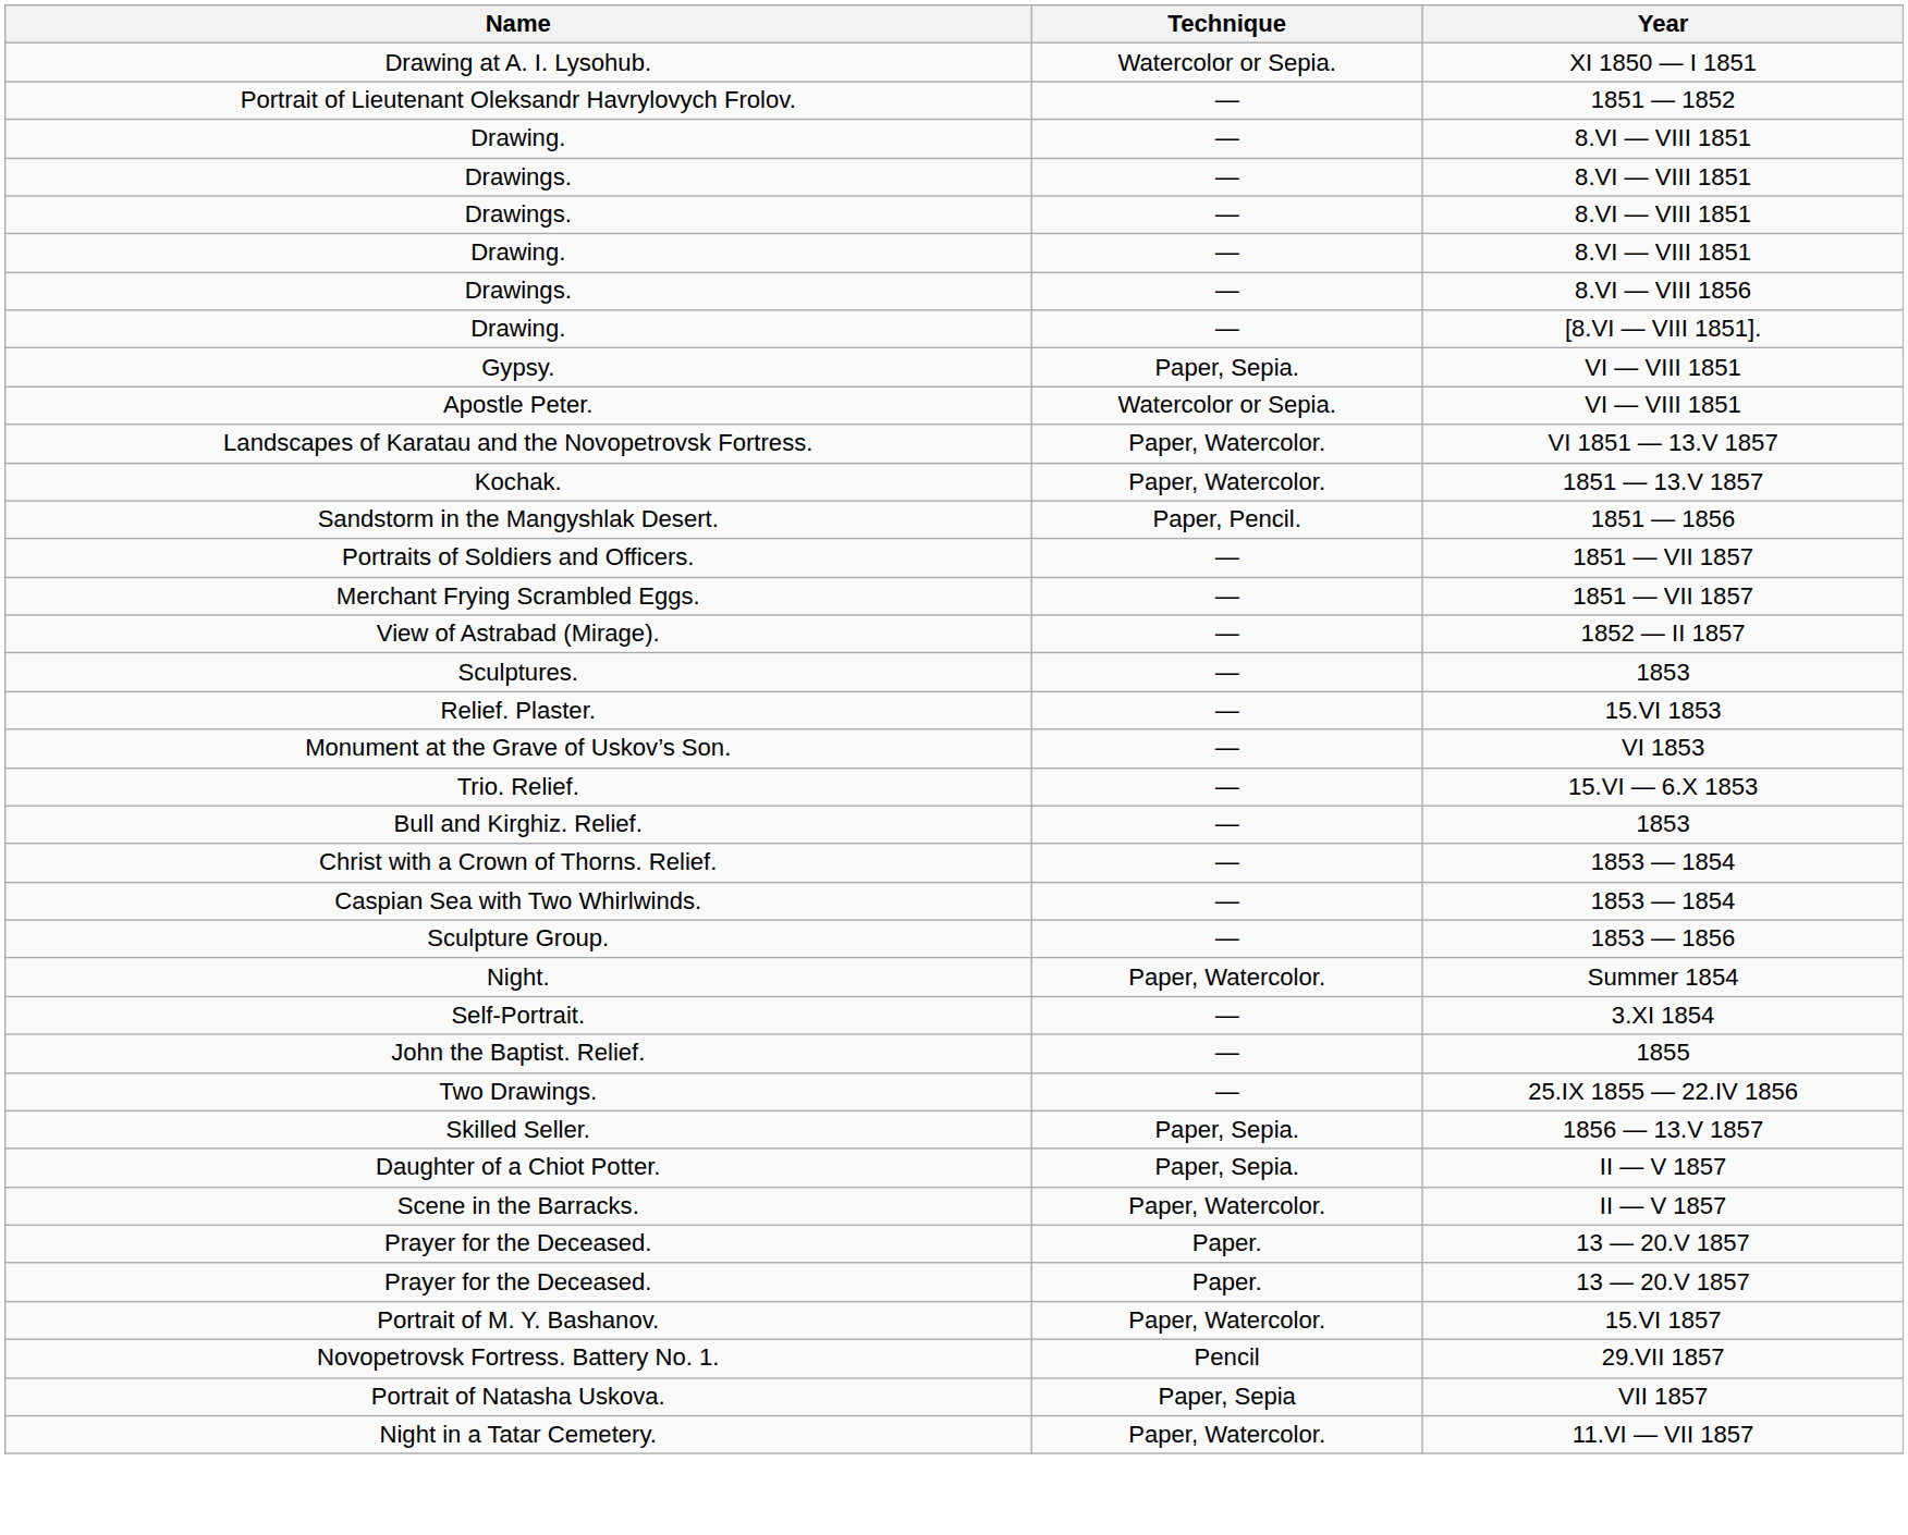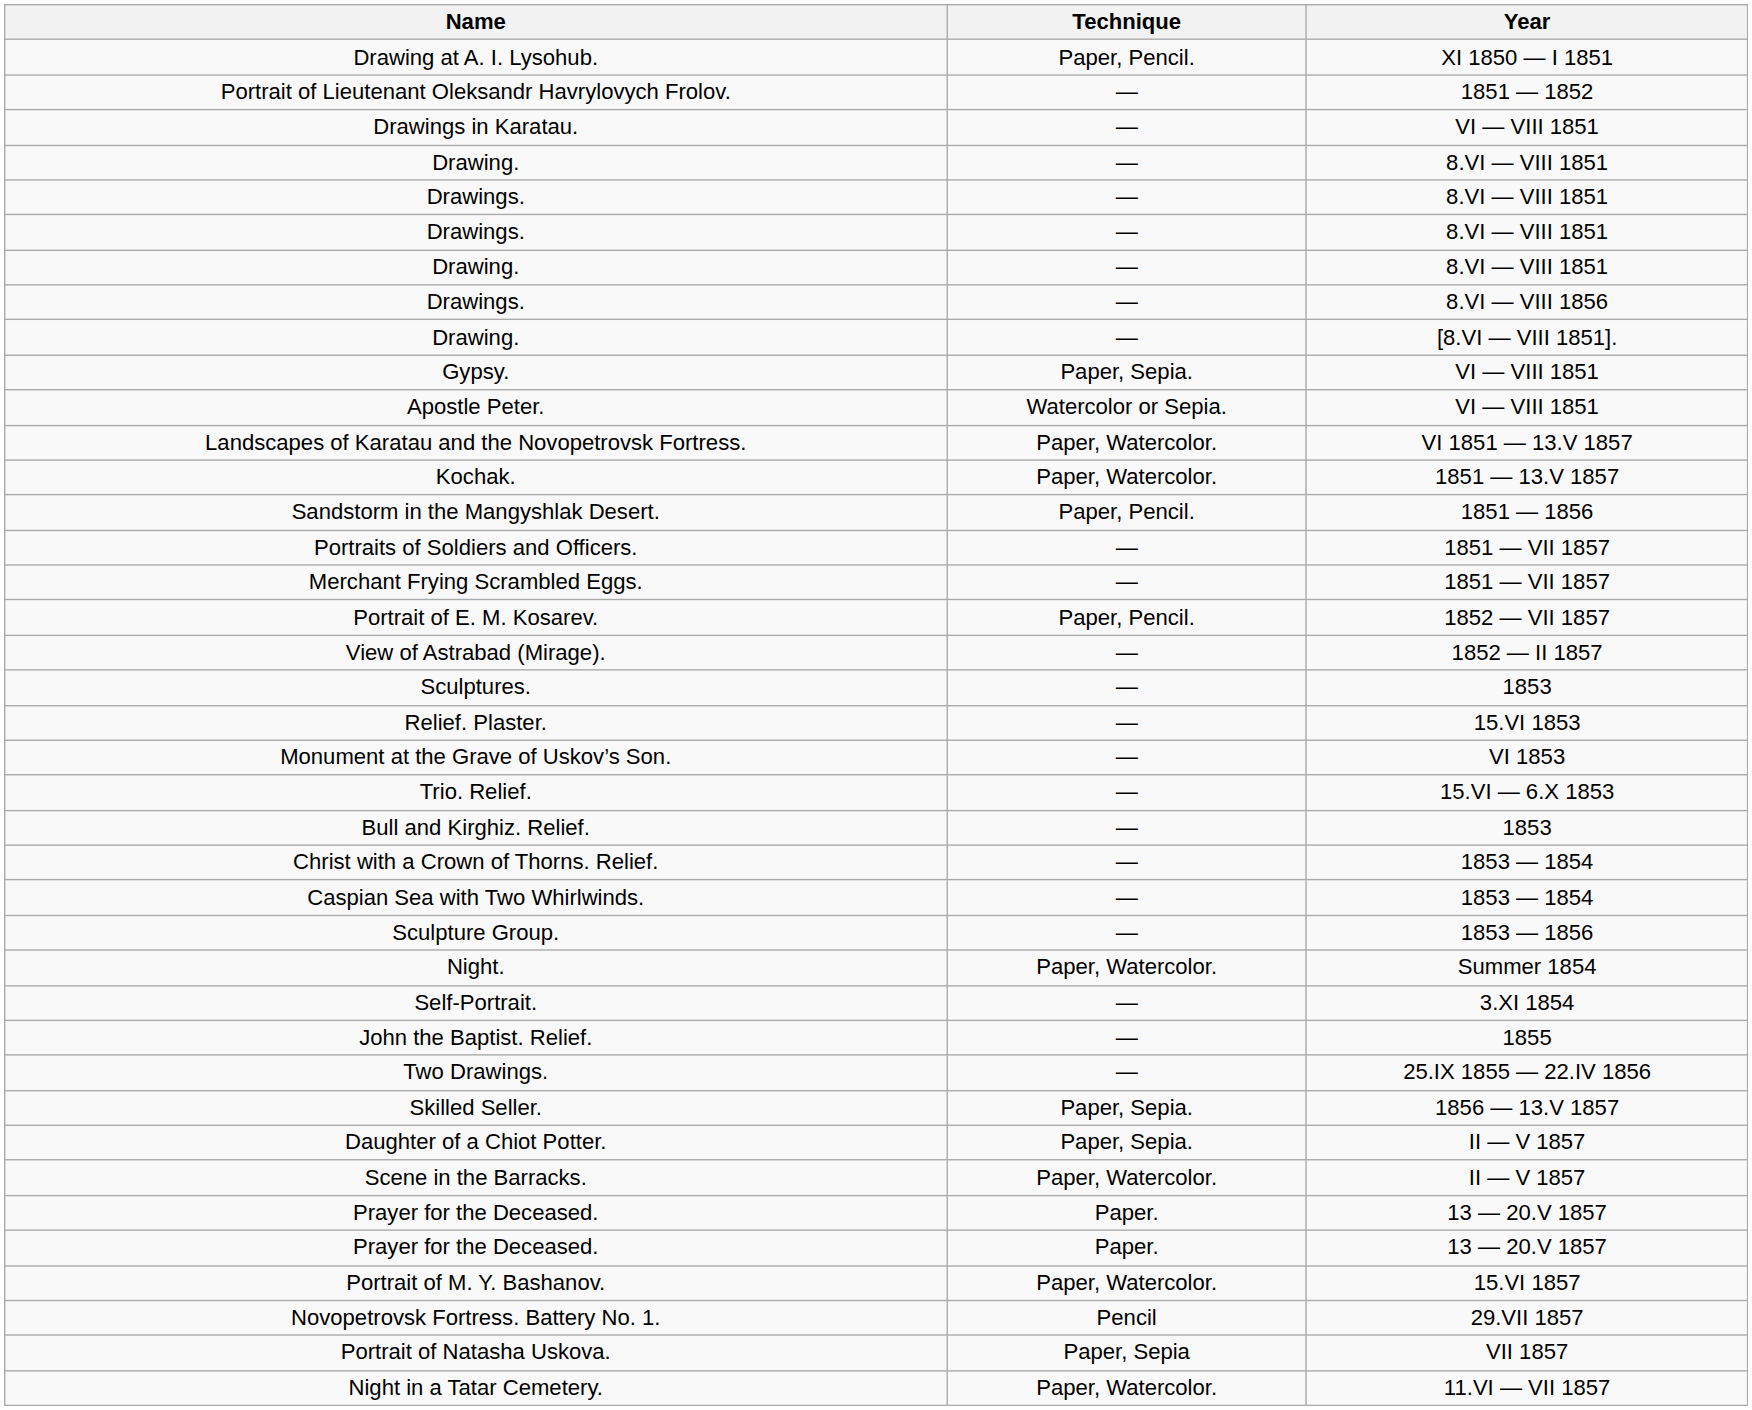 <table class="wikitable sortable" style="width:100%; text-align:center;">
 <tr>
 <th>Name</th>
 <th style="min-width:6em;">Technique</th>
 <th class="unsortable">Year</th>
 </tr>
 <tr>
 <td>Drawing at A. I. Lysohub.</td>
-<td>Watercolor or Sepia.</td>
+<td>Paper, Pencil.</td>
 <td>XI 1850 — I 1851</td>
 </tr>
 <tr>
 <td>Portrait of Lieutenant Oleksandr Havrylovych Frolov.</td>
 <td>—</td>
 <td>1851 — 1852</td>
+</tr>
+<tr>
+<td>Drawings in Karatau.</td>
+<td>—</td>
+<td>VI — VIII 1851</td>
 </tr>
 <tr>
 <td>Drawing.</td>
 <td>—</td>
 <td>8.VI — VIII 1851</td>
 </tr>
 <tr>
 <td>Drawings.</td>
 <td>—</td>
 <td>8.VI — VIII 1851</td>
 </tr>
 <tr>
 <td>Drawings.</td>
 <td>—</td>
 <td>8.VI — VIII 1851</td>
 </tr>
 <tr>
 <td>Drawing.</td>
 <td>—</td>
 <td>8.VI — VIII 1851</td>
 </tr>
 <tr>
 <td>Drawings.</td>
 <td>—</td>
 <td>8.VI — VIII 1856</td>
 </tr>
 <tr>
 <td>Drawing.</td>
 <td>—</td>
 <td>[8.VI — VIII 1851].</td>
 </tr>
 <tr>
 <td>Gypsy.</td>
 <td>Paper, Sepia.</td>
 <td>VI — VIII 1851</td>
 </tr>
 <tr>
 <td>Apostle Peter.</td>
 <td>Watercolor or Sepia.</td>
 <td>VI — VIII 1851</td>
 </tr>
 <tr>
 <td>Landscapes of Karatau and the Novopetrovsk Fortress.</td>
 <td>Paper, Watercolor.</td>
 <td>VI 1851 — 13.V 1857</td>
 </tr>
 <tr>
 <td>Kochak.</td>
 <td>Paper, Watercolor.</td>
 <td>1851 — 13.V 1857</td>
 </tr>
 <tr>
 <td>Sandstorm in the Mangyshlak Desert.</td>
 <td>Paper, Pencil.</td>
 <td>1851 — 1856</td>
 </tr>
 <tr>
 <td>Portraits of Soldiers and Officers.</td>
 <td>—</td>
 <td>1851 — VII 1857</td>
 </tr>
 <tr>
 <td>Merchant Frying Scrambled Eggs.</td>
 <td>—</td>
 <td>1851 — VII 1857</td>
+</tr>
+<tr>
+<td>Portrait of E. M. Kosarev.</td>
+<td>Paper, Pencil.</td>
+<td>1852 — VII 1857</td>
 </tr>
 <tr>
 <td>View of Astrabad (Mirage).</td>
 <td>—</td>
 <td>1852 — II 1857</td>
 </tr>
 <tr>
 <td>Sculptures.</td>
 <td>—</td>
 <td>1853</td>
 </tr>
 <tr>
 <td>Relief. Plaster.</td>
 <td>—</td>
 <td>15.VI 1853</td>
 </tr>
 <tr>
 <td>Monument at the Grave of Uskov’s Son.</td>
 <td>—</td>
 <td>VI 1853</td>
 </tr>
 <tr>
 <td>Trio. Relief.</td>
 <td>—</td>
 <td>15.VI — 6.X 1853</td>
 </tr>
 <tr>
 <td>Bull and Kirghiz. Relief.</td>
 <td>—</td>
 <td>1853</td>
 </tr>
 <tr>
 <td>Christ with a Crown of Thorns. Relief.</td>
 <td>—</td>
 <td>1853 — 1854</td>
 </tr>
 <tr>
 <td>Caspian Sea with Two Whirlwinds.</td>
 <td>—</td>
 <td>1853 — 1854</td>
 </tr>
 <tr>
 <td>Sculpture Group.</td>
 <td>—</td>
 <td>1853 — 1856</td>
 </tr>
 <tr>
 <td>Night.</td>
 <td>Paper, Watercolor.</td>
 <td>Summer 1854</td>
 </tr>
 <tr>
 <td>Self-Portrait.</td>
 <td>—</td>
 <td>3.XI 1854</td>
 </tr>
 <tr>
 <td>John the Baptist. Relief.</td>
 <td>—</td>
 <td>1855</td>
 </tr>
 <tr>
 <td>Two Drawings.</td>
 <td>—</td>
 <td>25.IX 1855 — 22.IV 1856</td>
 </tr>
 <tr>
 <td>Skilled Seller.</td>
 <td>Paper, Sepia.</td>
 <td>1856 — 13.V 1857</td>
 </tr>
 <tr>
 <td>Daughter of a Chiot Potter.</td>
 <td>Paper, Sepia.</td>
 <td>II — V 1857</td>
 </tr>
 <tr>
 <td>Scene in the Barracks.</td>
 <td>Paper, Watercolor.</td>
 <td>II — V 1857</td>
 </tr>
 <tr>
 <td>Prayer for the Deceased.</td>
 <td>Paper.</td>
 <td>13 — 20.V 1857</td>
 </tr>
 <tr>
 <td>Prayer for the Deceased.</td>
 <td>Paper.</td>
 <td>13 — 20.V 1857</td>
 </tr>
 <tr>
 <td>Portrait of M. Y. Bashanov.</td>
 <td>Paper, Watercolor.</td>
 <td>15.VI 1857</td>
 </tr>
 <tr>
 <td>Novopetrovsk Fortress. Battery No. 1.</td>
 <td>Pencil</td>
 <td>29.VII 1857</td>
 </tr>
 <tr>
 <td>Portrait of Natasha Uskova.</td>
 <td>Paper, Sepia</td>
 <td>VII 1857</td>
 </tr>
 <tr>
 <td>Night in a Tatar Cemetery.</td>
 <td>Paper, Watercolor.</td>
 <td>11.VI — VII 1857</td>
 </tr>
 </table>
